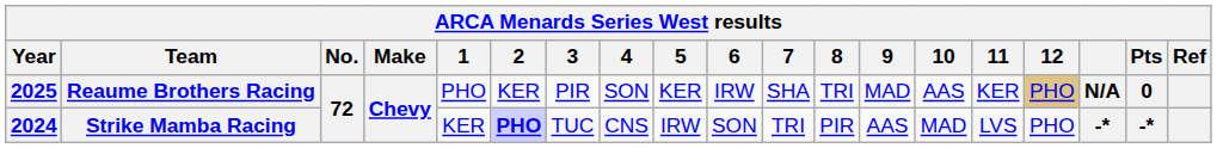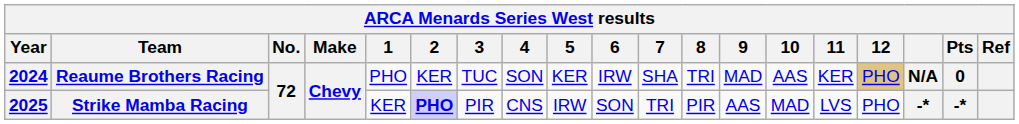 <table class="wikitable" style="text-align:center; font-size:75%">
 <tr>
 <th colspan=19><a href='#'>ARCA Menards Series West</a> results</th>
 </tr>
 <tr>
 <th>Year</th>
 <th>Team</th>
 <th>No.</th>
 <th>Make</th>
 <th>1</th>
 <th>2</th>
 <th>3</th>
 <th>4</th>
 <th>5</th>
 <th>6</th>
 <th>7</th>
 <th>8</th>
 <th>9</th>
 <th>10</th>
 <th>11</th>
 <th>12</th>
 <th></th>
 <th>Pts</th>
 <th>Ref</th>
 </tr>
 <tr>
-<th><a href='#'>2025</a></th>
+<th><a href='#'>2024</a></th>
 <th><a href='#'>Reaume Brothers Racing</a></th>
 <th rowspan=2>72</th>
 <th rowspan=2><a href='#'>Chevy</a></th>
 <td><a href='#'>PHO</a></td>
 <td><a href='#'>KER</a></td>
-<td><a href='#'>PIR</a></td>
+<td><a href='#'>TUC</a></td>
 <td><a href='#'>SON</a></td>
 <td><a href='#'>KER</a></td>
 <td><a href='#'>IRW</a></td>
 <td><a href='#'>SHA</a></td>
 <td><a href='#'>TRI</a></td>
 <td><a href='#'>MAD</a></td>
 <td><a href='#'>AAS</a></td>
 <td><a href='#'>KER</a></td>
 <td style="background:#DFC484;"><a href='#'>PHO</a><br></td>
 <th>N/A</th>
 <th>0</th>
 <th></th>
 </tr>
 <tr>
-<th><a href='#'>2024</a></th>
+<th><a href='#'>2025</a></th>
 <th><a href='#'>Strike Mamba Racing</a></th>
 <td><a href='#'>KER</a></td>
 <td style="background:#CFCFFF;"><strong><a href='#'>PHO</a><br></strong></td>
-<td><a href='#'>TUC</a></td>
+<td><a href='#'>PIR</a></td>
 <td><a href='#'>CNS</a></td>
 <td><a href='#'>IRW</a></td>
 <td><a href='#'>SON</a></td>
 <td><a href='#'>TRI</a></td>
 <td><a href='#'>PIR</a></td>
 <td><a href='#'>AAS</a></td>
 <td><a href='#'>MAD</a></td>
 <td><a href='#'>LVS</a></td>
 <td><a href='#'>PHO</a></td>
 <th>-*</th>
 <th>-*</th>
 <th></th>
 </tr>
 </table>
